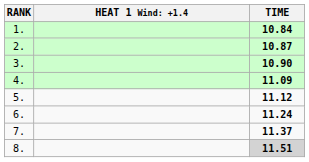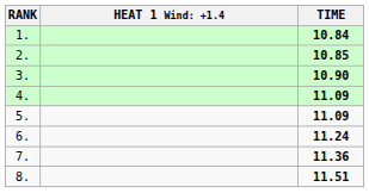 <table class="wikitable" style="border-collapse: collapse; font-size: 90%;">
 <tr>
 <th>RANK</th>
 <th style="width: 21em">HEAT 1 <small>Wind: +1.4</small></th>
 <th style="width: 5em">TIME</th>
 </tr>
 <tr style="background:#ccffcc;">
 <td align="center">1.</td>
 <td></td>
 <td align="center"><strong>10.84</strong></td>
 </tr>
 <tr style="background:#ccffcc;">
 <td align="center">2.</td>
 <td></td>
-<td align="center"><strong>10.87</strong></td>
+<td align="center"><strong>10.85</strong></td>
 </tr>
 <tr style="background:#ccffcc;">
 <td align="center">3.</td>
 <td></td>
 <td align="center"><strong>10.90</strong></td>
 </tr>
 <tr style="background:#ccffcc;">
 <td align="center">4.</td>
 <td></td>
 <td align="center"><strong>11.09</strong></td>
 </tr>
 <tr>
 <td align="center">5.</td>
 <td></td>
-<td align="center"><strong>11.12</strong></td>
+<td align="center"><strong>11.09</strong></td>
 </tr>
 <tr>
 <td align="center">6.</td>
 <td></td>
 <td align="center"><strong>11.24</strong></td>
 </tr>
 <tr>
 <td align="center">7.</td>
 <td></td>
-<td align="center"><strong>11.37</strong></td>
+<td align="center"><strong>11.36</strong></td>
 </tr>
 <tr>
 <td align="center">8.</td>
 <td></td>
-<td align="center" style="background: lightgrey;"><strong>11.51</strong></td>
+<td align="center"><strong>11.51</strong></td>
 </tr>
 </table>
